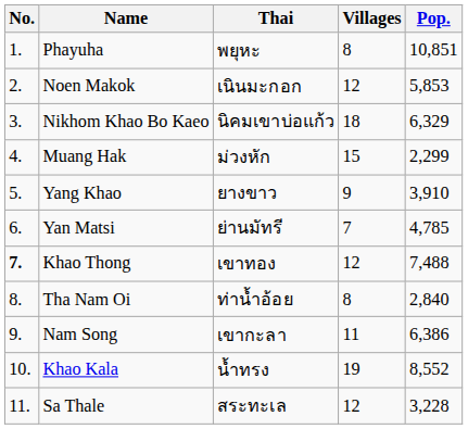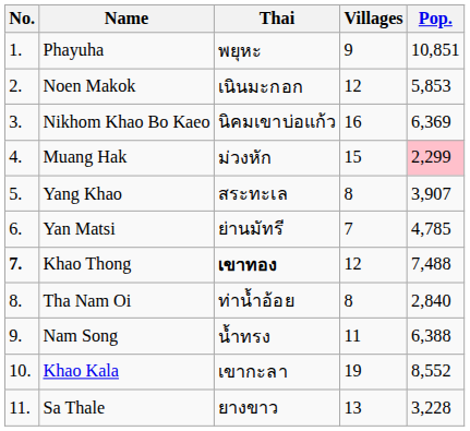 <table class="wikitable sortable">
 <tr>
 <th>No.</th>
 <th>Name</th>
 <th>Thai</th>
 <th>Villages</th>
 <th><a href='#'>Pop.</a></th>
 </tr>
 <tr>
 <td>1.</td>
 <td>Phayuha</td>
 <td>พยุหะ</td>
-<td>8</td>
+<td>9</td>
 <td>10,851</td>
 </tr>
 <tr>
 <td>2.</td>
 <td>Noen Makok</td>
 <td>เนินมะกอก</td>
 <td>12</td>
 <td>5,853</td>
 </tr>
 <tr>
 <td>3.</td>
 <td>Nikhom Khao Bo Kaeo</td>
 <td>นิคมเขาบ่อแก้ว</td>
-<td>18</td>
-<td>6,329</td>
+<td>16</td>
+<td>6,369</td>
 </tr>
 <tr>
 <td>4.</td>
 <td>Muang Hak</td>
 <td>ม่วงหัก</td>
 <td>15</td>
-<td>2,299</td>
+<td style="background: pink;">2,299</td>
 </tr>
 <tr>
 <td>5.</td>
 <td>Yang Khao</td>
-<td>ยางขาว</td>
-<td>9</td>
-<td>3,910</td>
+<td>สระทะเล</td>
+<td>8</td>
+<td>3,907</td>
 </tr>
 <tr>
 <td>6.</td>
 <td>Yan Matsi</td>
 <td>ย่านมัทรี</td>
 <td>7</td>
 <td>4,785</td>
 </tr>
 <tr>
 <td><strong>7.</strong></td>
 <td>Khao Thong</td>
-<td>เขาทอง</td>
+<td><strong>เขาทอง</strong></td>
 <td>12</td>
 <td>7,488</td>
 </tr>
 <tr>
 <td>8.</td>
 <td>Tha Nam Oi</td>
 <td>ท่าน้ำอ้อย</td>
 <td>8</td>
 <td>2,840</td>
 </tr>
 <tr>
 <td>9.</td>
 <td>Nam Song</td>
-<td>เขากะลา</td>
+<td>น้ำทรง</td>
 <td>11</td>
-<td>6,386</td>
+<td>6,388</td>
 </tr>
 <tr>
 <td>10.</td>
 <td><a href='#'>Khao Kala</a></td>
-<td>น้ำทรง</td>
+<td>เขากะลา</td>
 <td>19</td>
 <td>8,552</td>
 </tr>
 <tr>
 <td>11.</td>
 <td>Sa Thale</td>
-<td>สระทะเล</td>
-<td>12</td>
+<td>ยางขาว</td>
+<td>13</td>
 <td>3,228</td>
 </tr>
 </table>
